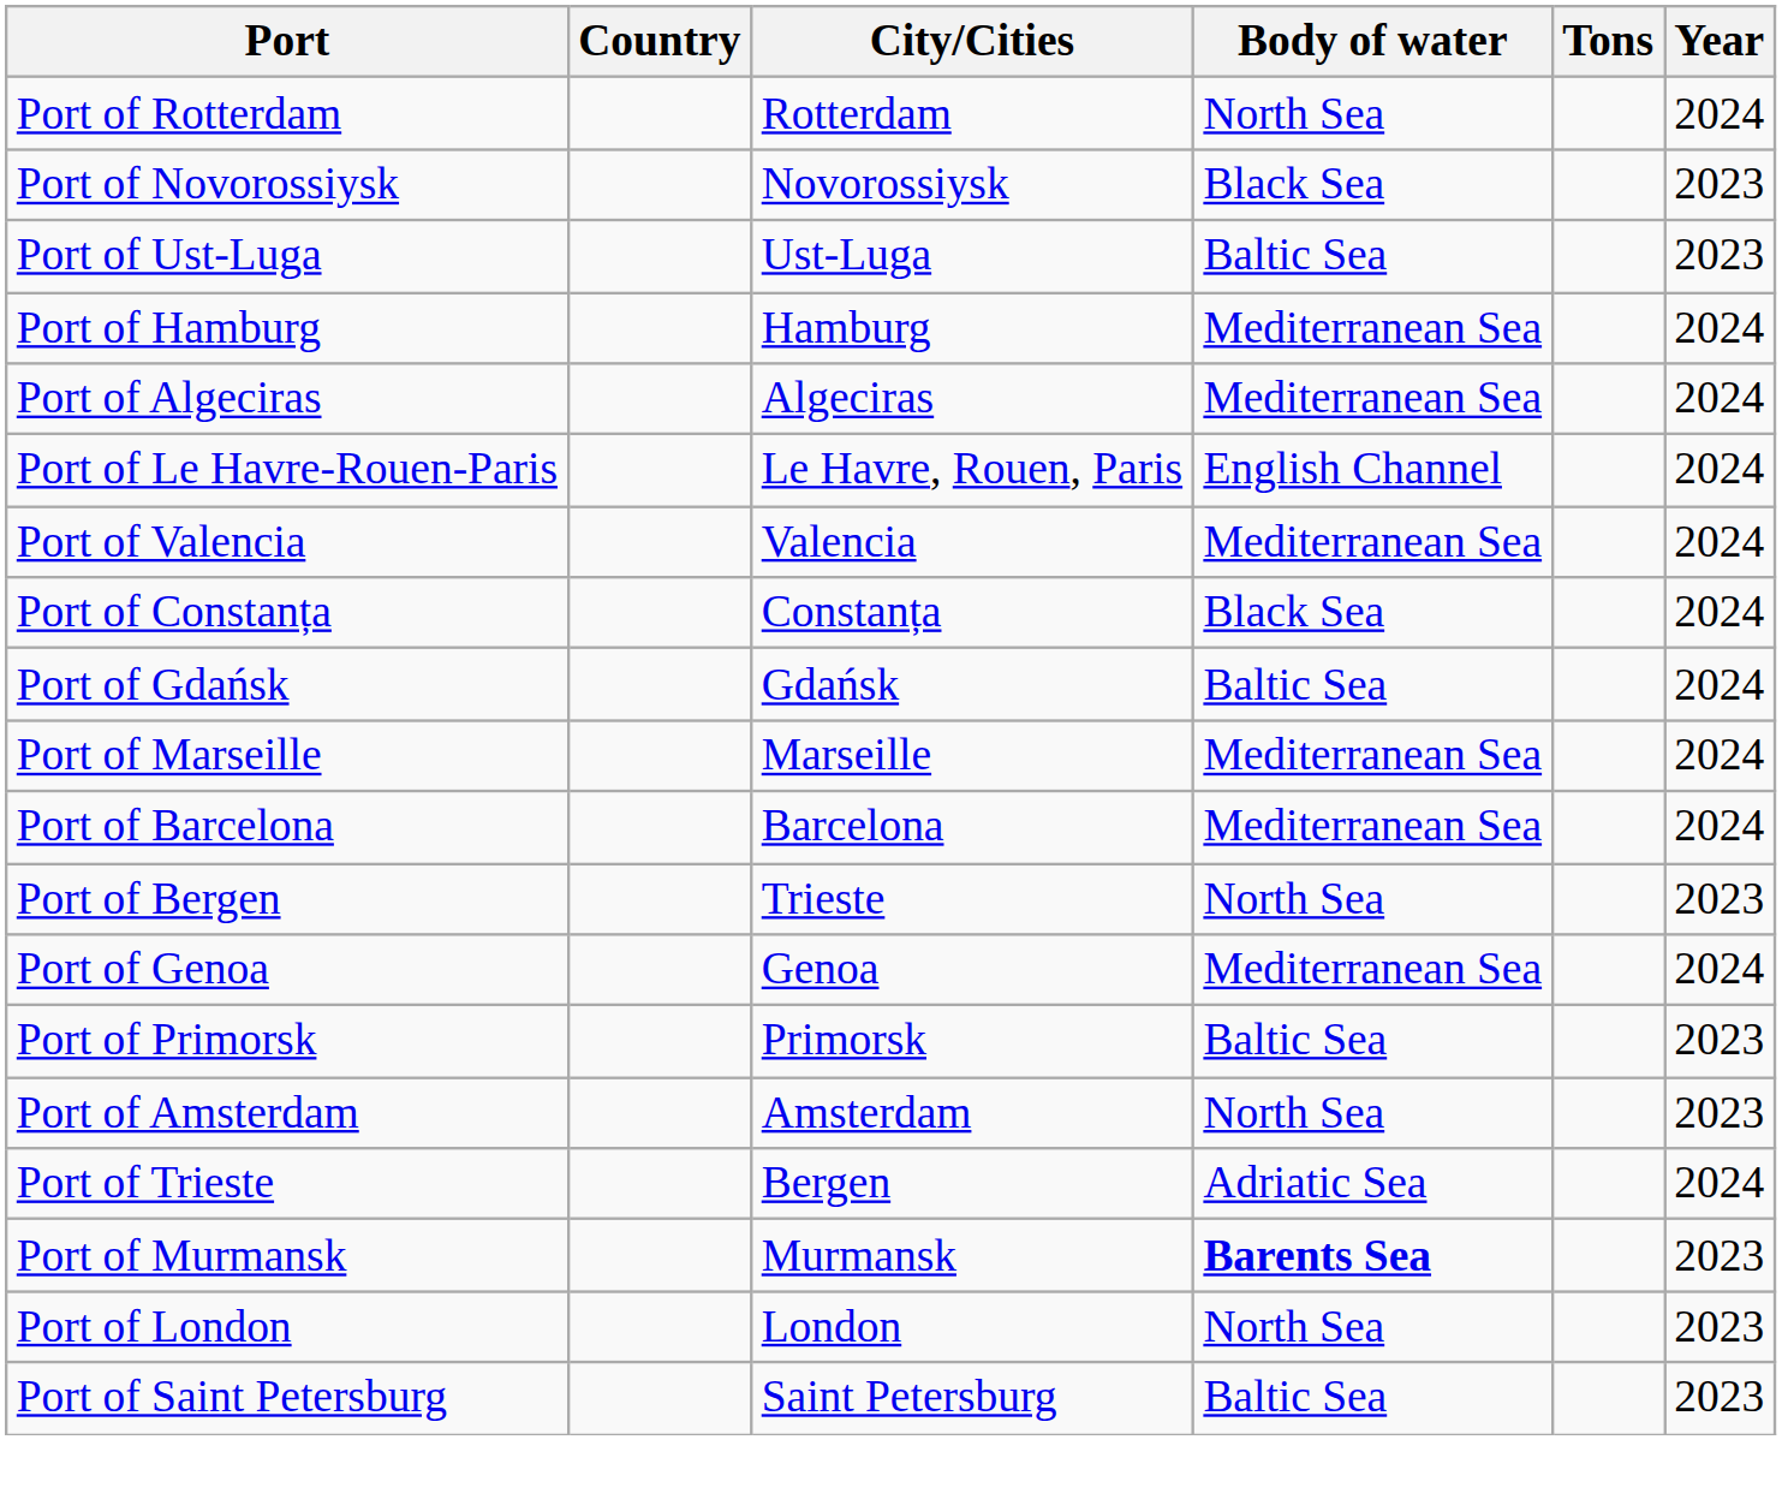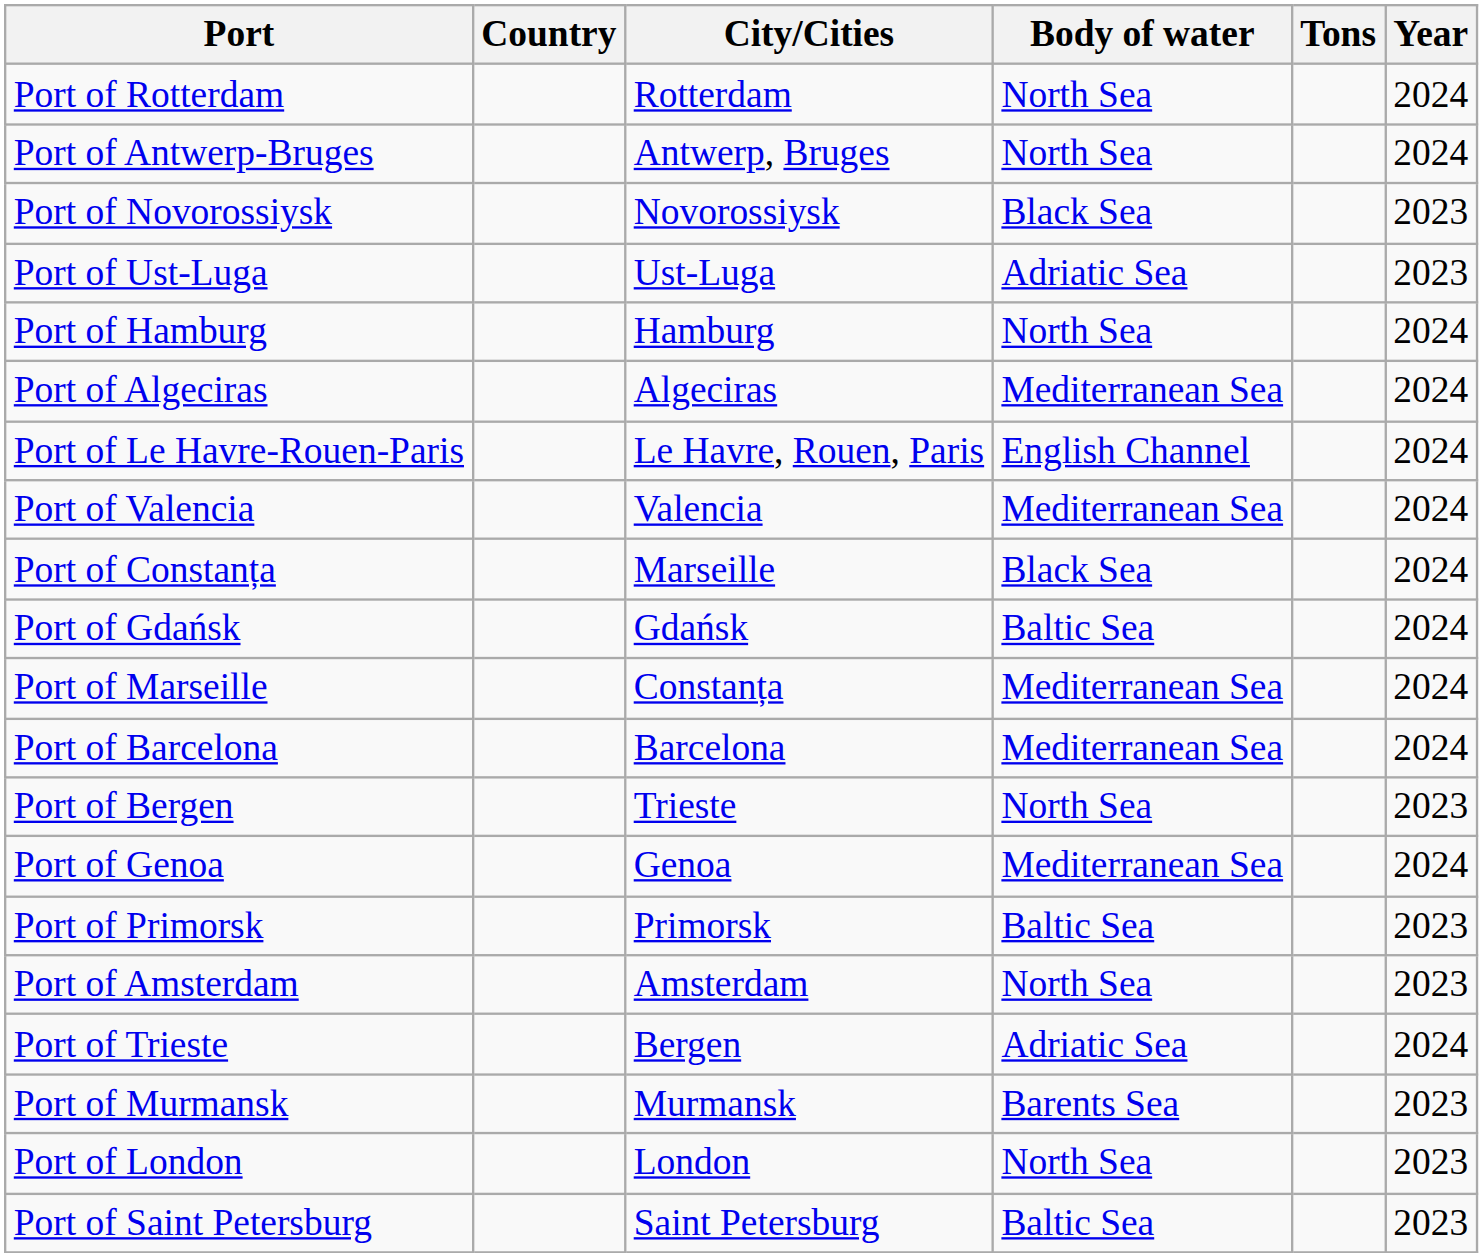 <table class="wikitable sortable static-row-numbers sort-under" style="text-align:right">
 <tr class=static-row-header style=vertical-align:bottom>
 <th>Port</th>
 <th>Country</th>
 <th>City/Cities</th>
 <th>Body of water</th>
 <th>Tons</th>
 <th>Year</th>
 </tr>
 <tr>
 <td style="text-align:left"><a href='#'>Port of Rotterdam</a></td>
 <td style="text-align:left"></td>
 <td style="text-align:left"><a href='#'>Rotterdam</a></td>
 <td style="text-align:left"><a href='#'>North Sea</a></td>
 <td></td>
 <td style=text-align:left>2024</td>
 </tr>
 <tr>
+<td style="text-align:left"><a href='#'>Port of Antwerp-Bruges</a></td>
+<td style="text-align:left"></td>
+<td style="text-align:left"><a href='#'>Antwerp</a>, <a href='#'>Bruges</a></td>
+<td style="text-align:left"><a href='#'>North Sea</a></td>
+<td></td>
+<td style=text-align:left>2024</td>
+</tr>
+<tr>
 <td style="text-align:left"><a href='#'>Port of Novorossiysk</a></td>
 <td style="text-align:left"></td>
 <td style="text-align:left"><a href='#'>Novorossiysk</a></td>
 <td style="text-align:left"><a href='#'>Black Sea</a></td>
 <td></td>
 <td style=text-align:left>2023</td>
 </tr>
 <tr>
 <td style="text-align:left"><a href='#'>Port of Ust-Luga</a></td>
 <td style="text-align:left"></td>
 <td style="text-align:left"><a href='#'>Ust-Luga</a></td>
-<td style="text-align:left"><a href='#'>Baltic Sea</a></td>
+<td style="text-align:left"><a href='#'>Adriatic Sea</a></td>
 <td></td>
 <td style=text-align:left>2023</td>
 </tr>
 <tr>
 <td style="text-align:left"><a href='#'>Port of Hamburg</a></td>
 <td style="text-align:left"></td>
 <td style="text-align:left"><a href='#'>Hamburg</a></td>
-<td style="text-align:left"><a href='#'>Mediterranean Sea</a></td>
+<td style="text-align:left"><a href='#'>North Sea</a></td>
 <td></td>
 <td style=text-align:left>2024</td>
 </tr>
 <tr>
 <td style="text-align:left"><a href='#'>Port of Algeciras</a></td>
 <td style="text-align:left"></td>
 <td style="text-align:left"><a href='#'>Algeciras</a></td>
 <td style="text-align:left"><a href='#'>Mediterranean Sea</a></td>
 <td></td>
 <td style=text-align:left>2024</td>
 </tr>
 <tr>
 <td style="text-align:left"><a href='#'>Port of Le Havre-Rouen-Paris</a></td>
 <td style="text-align:left"></td>
 <td style="text-align:left"><a href='#'>Le Havre</a>, <a href='#'>Rouen</a>, <a href='#'>Paris</a></td>
 <td style="text-align:left"><a href='#'>English Channel</a></td>
 <td></td>
 <td style=text-align:left>2024</td>
 </tr>
 <tr>
 <td style="text-align:left"><a href='#'>Port of Valencia</a></td>
 <td style="text-align:left"></td>
 <td style="text-align:left"><a href='#'>Valencia</a></td>
 <td style="text-align:left"><a href='#'>Mediterranean Sea</a></td>
 <td></td>
 <td style=text-align:left>2024</td>
 </tr>
 <tr>
 <td style="text-align:left"><a href='#'>Port of Constanța</a></td>
 <td style="text-align:left"></td>
-<td style="text-align:left"><a href='#'>Constanța</a></td>
+<td style="text-align:left"><a href='#'>Marseille</a></td>
 <td style="text-align:left"><a href='#'>Black Sea</a></td>
 <td></td>
 <td style=text-align:left>2024</td>
 </tr>
 <tr>
 <td style="text-align:left"><a href='#'>Port of Gdańsk</a></td>
 <td style="text-align:left"></td>
 <td style="text-align:left"><a href='#'>Gdańsk</a></td>
 <td style="text-align:left"><a href='#'>Baltic Sea</a></td>
 <td></td>
 <td style=text-align:left>2024</td>
 </tr>
 <tr>
 <td style="text-align:left"><a href='#'>Port of Marseille</a></td>
 <td style="text-align:left"></td>
-<td style="text-align:left"><a href='#'>Marseille</a></td>
+<td style="text-align:left"><a href='#'>Constanța</a></td>
 <td style="text-align:left"><a href='#'>Mediterranean Sea</a></td>
 <td></td>
 <td style=text-align:left>2024</td>
 </tr>
 <tr>
 <td style="text-align:left"><a href='#'>Port of Barcelona</a></td>
 <td style="text-align:left"></td>
 <td style="text-align:left"><a href='#'>Barcelona</a></td>
 <td style="text-align:left"><a href='#'>Mediterranean Sea</a></td>
 <td></td>
 <td style=text-align:left>2024</td>
 </tr>
 <tr>
 <td style="text-align:left"><a href='#'>Port of Bergen</a></td>
 <td style="text-align:left"></td>
 <td style="text-align:left"><a href='#'>Trieste</a></td>
 <td style="text-align:left"><a href='#'>North Sea</a></td>
 <td></td>
 <td style=text-align:left>2023</td>
 </tr>
 <tr>
 <td style="text-align:left"><a href='#'>Port of Genoa</a></td>
 <td style="text-align:left"></td>
 <td style="text-align:left"><a href='#'>Genoa</a></td>
 <td style="text-align:left"><a href='#'>Mediterranean Sea</a></td>
 <td></td>
 <td style=text-align:left>2024</td>
 </tr>
 <tr>
 <td style="text-align:left"><a href='#'>Port of Primorsk</a></td>
 <td style="text-align:left"></td>
 <td style="text-align:left"><a href='#'>Primorsk</a></td>
 <td style="text-align:left"><a href='#'>Baltic Sea</a></td>
 <td></td>
 <td style=text-align:left>2023</td>
 </tr>
 <tr>
 <td style="text-align:left"><a href='#'>Port of Amsterdam</a></td>
 <td style="text-align:left"></td>
 <td style="text-align:left"><a href='#'>Amsterdam</a></td>
 <td style="text-align:left"><a href='#'>North Sea</a></td>
 <td></td>
 <td style=text-align:left>2023</td>
 </tr>
 <tr>
 <td style="text-align:left"><a href='#'>Port of Trieste</a></td>
 <td style="text-align:left"></td>
 <td style="text-align:left"><a href='#'>Bergen</a></td>
 <td style="text-align:left"><a href='#'>Adriatic Sea</a></td>
 <td></td>
 <td style=text-align:left>2024</td>
 </tr>
 <tr>
 <td style="text-align:left"><a href='#'>Port of Murmansk</a></td>
 <td style="text-align:left"></td>
 <td style="text-align:left"><a href='#'>Murmansk</a></td>
-<td style="text-align:left"><strong><a href='#'>Barents Sea</a></strong></td>
+<td style="text-align:left"><a href='#'>Barents Sea</a></td>
 <td></td>
 <td style=text-align:left>2023</td>
 </tr>
 <tr>
 <td style="text-align:left"><a href='#'>Port of London</a></td>
 <td style="text-align:left"></td>
 <td style="text-align:left"><a href='#'>London</a></td>
 <td style="text-align:left"><a href='#'>North Sea</a></td>
 <td></td>
 <td style=text-align:left>2023</td>
 </tr>
 <tr>
 <td style="text-align:left"><a href='#'>Port of Saint Petersburg</a></td>
 <td style="text-align:left"></td>
 <td style="text-align:left"><a href='#'>Saint Petersburg</a></td>
 <td style="text-align:left"><a href='#'>Baltic Sea</a></td>
 <td></td>
 <td style=text-align:left>2023</td>
 </tr>
 </table>
